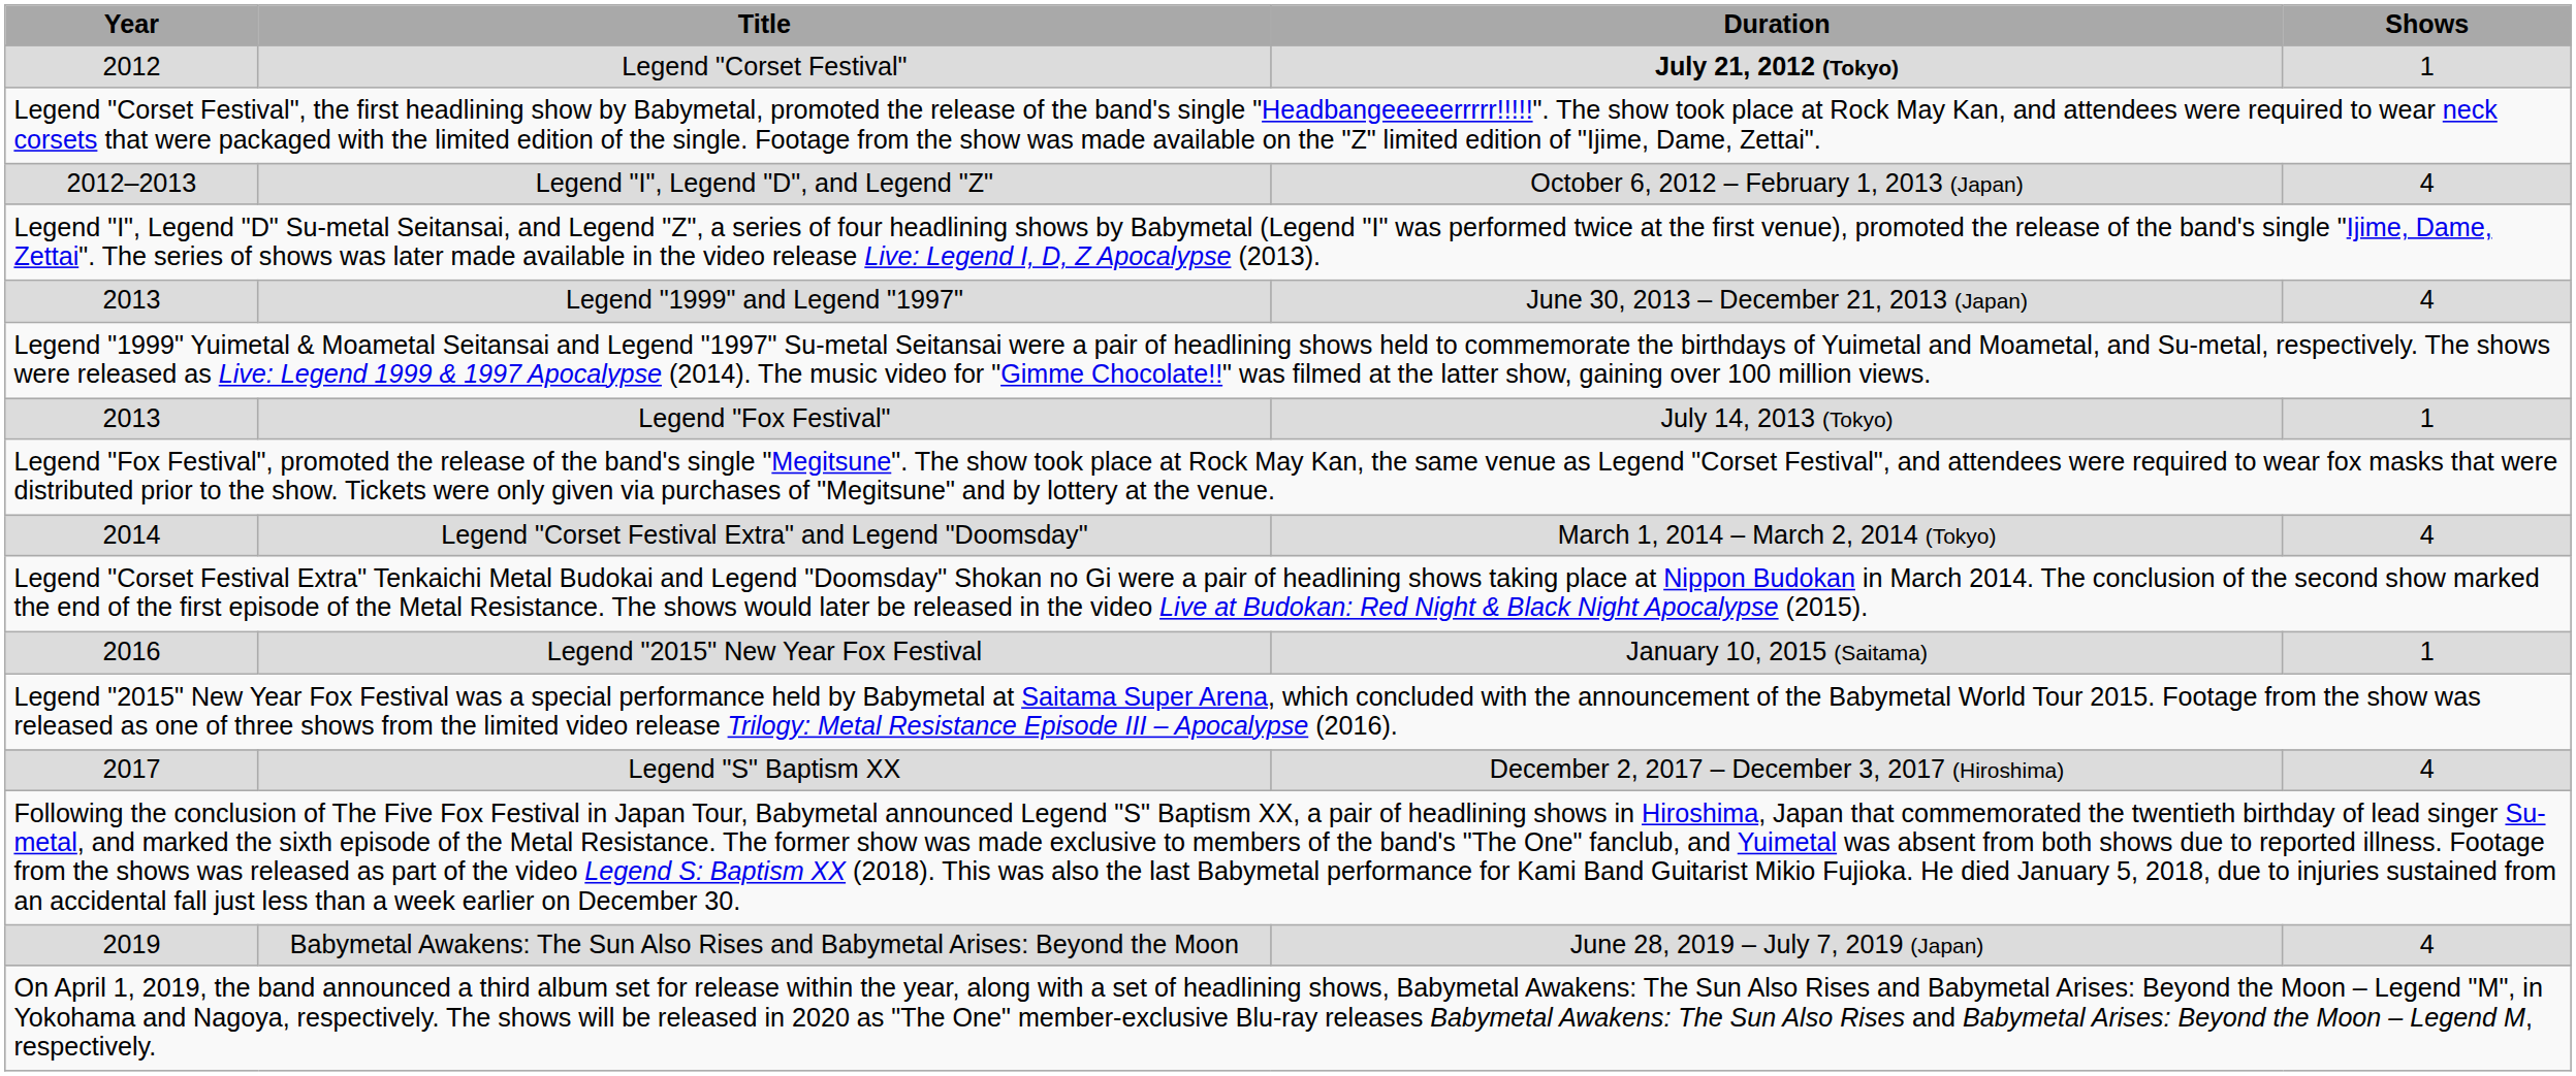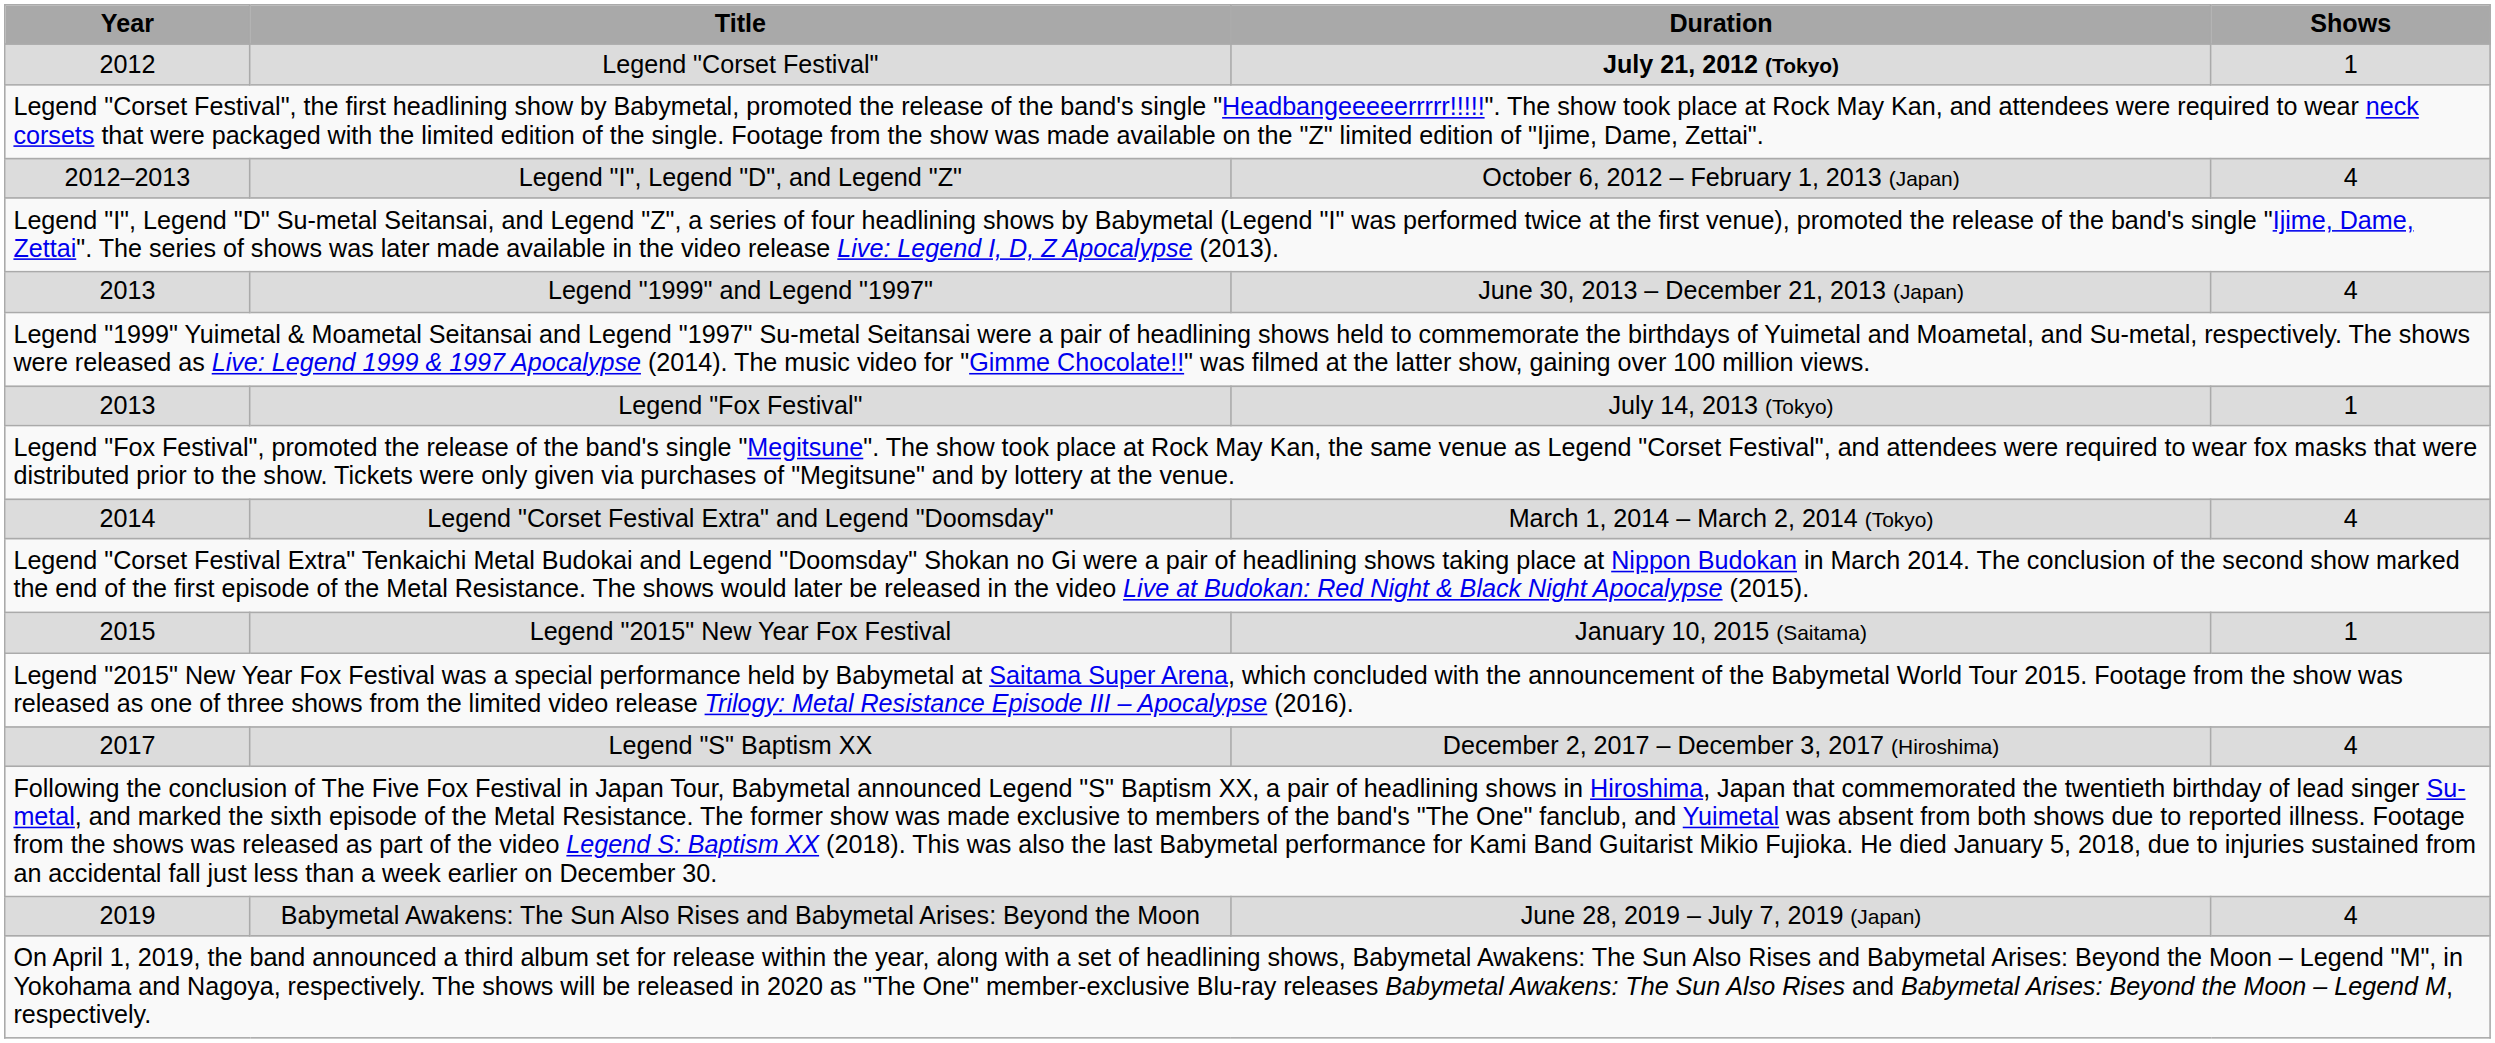 <table class="wikitable" style="width:100%;">
 <tr>
 <th style="width:20px; background:darkGrey;">Year</th>
 <th style="width:200px; background:darkGrey;">Title</th>
 <th style="width:200px; background:darkGrey;">Duration</th>
 <th style="width:20px; background:darkGrey;">Shows</th>
 </tr>
 <tr style="text-align:center; background:#dcdcdc;">
 <td>2012</td>
 <td style="background:#dcdcdc; text-align:center;">Legend "Corset Festival"</td>
 <td style="background:#dcdcdc; text-align:center;"><strong>July 21, 2012 <small>(Tokyo)</small></strong></td>
 <td style="background:#dcdcdc; text-align:center;">1</td>
 </tr>
 <tr>
 <td colspan="14" style="border-bottom-width:1px; padding:5px;">Legend "Corset Festival", the first headlining show by Babymetal, promoted the release of the band's single "<a href='#'>Headbangeeeeerrrrr!!!!!</a>". The show took place at Rock May Kan, and attendees were required to wear <a href='#'>neck corsets</a> that were packaged with the limited edition of the single. Footage from the show was made available on the "Z" limited edition of "Ijime, Dame, Zettai".</td>
 </tr>
 <tr style="text-align:center; background:#dcdcdc;">
 <td>2012–2013</td>
 <td style="background:#dcdcdc; text-align:center;">Legend "I", Legend "D", and Legend "Z"</td>
 <td style="background:#dcdcdc; text-align:center;">October 6, 2012 – February 1, 2013 <small>(Japan)</small></td>
 <td style="background:#dcdcdc; text-align:center;">4</td>
 </tr>
 <tr>
 <td colspan="14" style="border-bottom-width:1px; padding:5px;">Legend "I", Legend "D" Su-metal Seitansai, and Legend "Z", a series of four headlining shows by Babymetal (Legend "I" was performed twice at the first venue), promoted the release of the band's single "<a href='#'>Ijime, Dame, Zettai</a>". The series of shows was later made available in the video release <em><a href='#'>Live: Legend I, D, Z Apocalypse</a></em> (2013).</td>
 </tr>
 <tr style="text-align:center; background:#dcdcdc;">
 <td>2013</td>
 <td style="background:#dcdcdc; text-align:center;">Legend "1999" and Legend "1997"</td>
 <td style="background:#dcdcdc; text-align:center;">June 30, 2013 – December 21, 2013 <small>(Japan)</small></td>
 <td style="background:#dcdcdc; text-align:center;">4</td>
 </tr>
 <tr>
 <td colspan="14" style="border-bottom-width:1px; padding:5px;">Legend "1999" Yuimetal & Moametal Seitansai and Legend "1997" Su-metal Seitansai were a pair of headlining shows held to commemorate the birthdays of Yuimetal and Moametal, and Su-metal, respectively. The shows were released as <em><a href='#'>Live: Legend 1999 & 1997 Apocalypse</a></em> (2014). The music video for "<a href='#'>Gimme Chocolate!!</a>" was filmed at the latter show, gaining over 100 million views.</td>
 </tr>
 <tr style="text-align:center; background:#dcdcdc;">
 <td>2013</td>
 <td style="background:#dcdcdc; text-align:center;">Legend "Fox Festival"</td>
 <td style="background:#dcdcdc; text-align:center;">July 14, 2013 <small>(Tokyo)</small></td>
 <td style="background:#dcdcdc; text-align:center;">1</td>
 </tr>
 <tr>
 <td colspan="14" style="border-bottom-width:1px; padding:5px;">Legend "Fox Festival", promoted the release of the band's single "<a href='#'>Megitsune</a>". The show took place at Rock May Kan, the same venue as Legend "Corset Festival", and attendees were required to wear fox masks that were distributed prior to the show. Tickets were only given via purchases of "Megitsune" and by lottery at the venue.</td>
 </tr>
 <tr style="text-align:center; background:#dcdcdc;">
 <td>2014</td>
 <td style="background:#dcdcdc; text-align:center;">Legend "Corset Festival Extra" and Legend "Doomsday"</td>
 <td style="background:#dcdcdc; text-align:center;">March 1, 2014 – March 2, 2014 <small>(Tokyo)</small></td>
 <td style="background:#dcdcdc; text-align:center;">4</td>
 </tr>
 <tr>
 <td colspan="14" style="border-bottom-width:1px; padding:5px;">Legend "Corset Festival Extra" Tenkaichi Metal Budokai and Legend "Doomsday" Shokan no Gi were a pair of headlining shows taking place at <a href='#'>Nippon Budokan</a> in March 2014. The conclusion of the second show marked the end of the first episode of the Metal Resistance. The shows would later be released in the video <em><a href='#'>Live at Budokan: Red Night & Black Night Apocalypse</a></em> (2015).</td>
 </tr>
 <tr style="text-align:center; background:#dcdcdc;">
-<td>2016</td>
+<td>2015</td>
 <td style="background:#dcdcdc; text-align:center;">Legend "2015" New Year Fox Festival</td>
 <td style="background:#dcdcdc; text-align:center;">January 10, 2015 <small>(Saitama)</small></td>
 <td style="background:#dcdcdc; text-align:center;">1</td>
 </tr>
 <tr>
 <td colspan="14" style="border-bottom-width:1px; padding:5px;">Legend "2015" New Year Fox Festival was a special performance held by Babymetal at <a href='#'>Saitama Super Arena</a>, which concluded with the announcement of the Babymetal World Tour 2015. Footage from the show was released as one of three shows from the limited video release <em><a href='#'>Trilogy: Metal Resistance Episode III – Apocalypse</a></em> (2016).</td>
 </tr>
 <tr style="text-align:center; background:#dcdcdc;">
 <td>2017</td>
 <td style="background:#dcdcdc; text-align:center;">Legend "S" Baptism XX</td>
 <td style="background:#dcdcdc; text-align:center;">December 2, 2017 – December 3, 2017 <small>(Hiroshima)</small></td>
 <td style="background:#dcdcdc; text-align:center;">4</td>
 </tr>
 <tr>
 <td colspan="14" style="border-bottom-width:1px; padding:5px;">Following the conclusion of The Five Fox Festival in Japan Tour, Babymetal announced Legend "S" Baptism XX, a pair of headlining shows in <a href='#'>Hiroshima</a>, Japan that commemorated the twentieth birthday of lead singer <a href='#'>Su-metal</a>, and marked the sixth episode of the Metal Resistance. The former show was made exclusive to members of the band's "The One" fanclub, and <a href='#'>Yuimetal</a> was absent from both shows due to reported illness. Footage from the shows was released as part of the video <em><a href='#'>Legend S: Baptism XX</a></em> (2018). This was also the last Babymetal performance for Kami Band Guitarist Mikio Fujioka. He died January 5, 2018, due to injuries sustained from an accidental fall just less than a week earlier on December 30.</td>
 </tr>
 <tr style="text-align:center; background:#dcdcdc;">
 <td>2019</td>
 <td style="background:#dcdcdc; text-align:center;">Babymetal Awakens: The Sun Also Rises and Babymetal Arises: Beyond the Moon</td>
 <td style="background:#dcdcdc; text-align:center;">June 28, 2019 – July 7, 2019 <small>(Japan)</small></td>
 <td style="background:#dcdcdc; text-align:center;">4</td>
 </tr>
 <tr>
 <td colspan="14" style="border-bottom-width:1px; padding:5px;">On April 1, 2019, the band announced a third album set for release within the year, along with a set of headlining shows, Babymetal Awakens: The Sun Also Rises and Babymetal Arises: Beyond the Moon – Legend "M", in Yokohama and Nagoya, respectively. The shows will be released in 2020 as "The One" member-exclusive Blu-ray releases <em>Babymetal Awakens: The Sun Also Rises</em> and <em>Babymetal Arises: Beyond the Moon – Legend M</em>, respectively.</td>
 </tr>
 </table>
